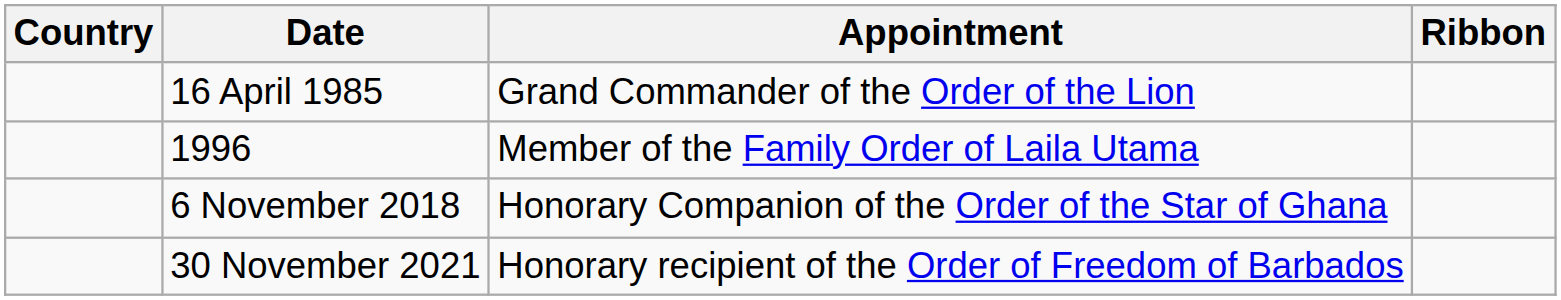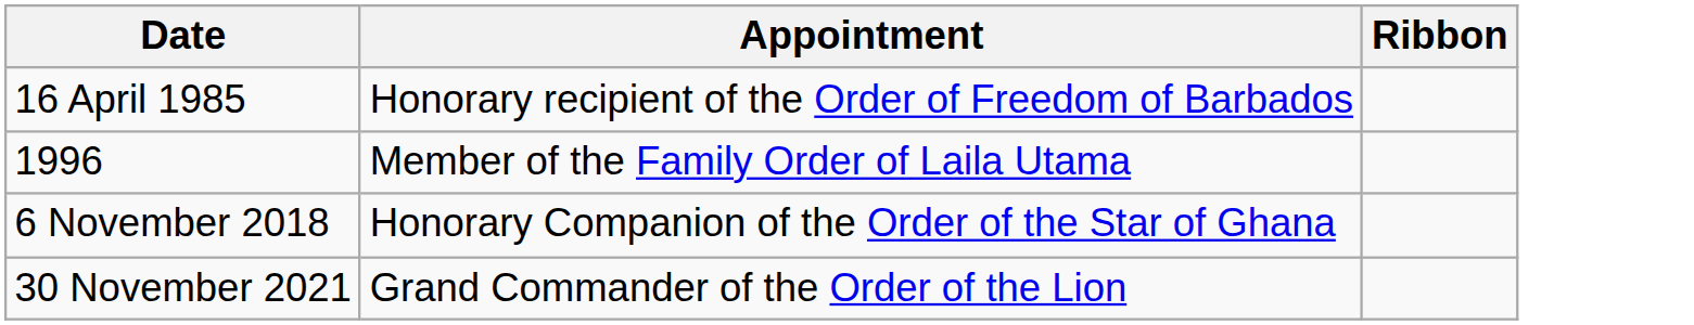 <table class="wikitable">
 <tr>
-<th>Country</th>
 <th>Date</th>
 <th>Appointment</th>
 <th>Ribbon</th>
 </tr>
 <tr>
-<td></td>
 <td>16 April 1985</td>
-<td>Grand Commander of the <a href='#'>Order of the Lion</a></td>
+<td>Honorary recipient of the <a href='#'>Order of Freedom of Barbados</a></td>
 <td></td>
 </tr>
 <tr>
-<td></td>
 <td>1996</td>
 <td>Member of the <a href='#'>Family Order of Laila Utama</a></td>
 <td></td>
 </tr>
 <tr>
-<td></td>
 <td>6 November 2018</td>
 <td>Honorary Companion of the <a href='#'>Order of the Star of Ghana</a></td>
 <td></td>
 </tr>
 <tr>
-<td></td>
 <td>30 November 2021</td>
-<td>Honorary recipient of the <a href='#'>Order of Freedom of Barbados</a></td>
+<td>Grand Commander of the <a href='#'>Order of the Lion</a></td>
 <td></td>
 </tr>
 </table>
